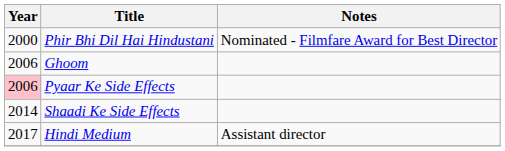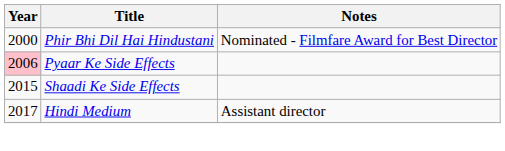 <table class="wikitable sortable">
 <tr>
 <th>Year</th>
 <th>Title</th>
 <th class="unsortable">Notes</th>
 </tr>
 <tr>
 <td>2000</td>
 <td><em><a href='#'>Phir Bhi Dil Hai Hindustani</a></em></td>
 <td>Nominated - <a href='#'>Filmfare Award for Best Director</a></td>
 </tr>
 <tr>
-<td>2006</td>
-<td><em><a href='#'>Ghoom</a></em></td>
-<td></td>
-</tr>
-<tr>
 <td style="background: pink;">2006</td>
 <td><em><a href='#'>Pyaar Ke Side Effects</a></em></td>
 <td></td>
 </tr>
 <tr>
-<td>2014</td>
+<td>2015</td>
 <td><em><a href='#'>Shaadi Ke Side Effects</a></em></td>
 <td></td>
 </tr>
 <tr>
 <td>2017</td>
 <td><em><a href='#'>Hindi Medium</a></em></td>
 <td>Assistant director</td>
 </tr>
 <tr>
 </tr>
 </table>
